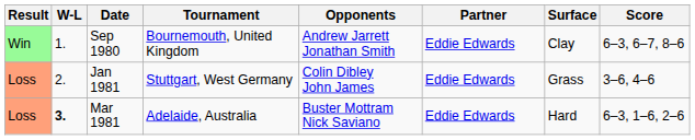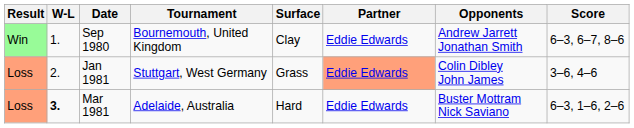 <table class="sortable wikitable">
 <tr>
 <th style="width:40px">Result</th>
 <th style="width:35px" class="unsortable">W-L</th>
 <th style="width:60px">Date</th>
 <th style="width:180px">Tournament</th>
+<th style="width:50px">Surface</th>
+<th style="width:140px">Partner</th>
 <th style="width:140px">Opponents</th>
-<th style="width:140px">Partner</th>
-<th style="width:50px">Surface</th>
 <th style="width:100px" class="unsortable">Score</th>
 </tr>
 <tr>
 <td style="background:#98fb98;">Win</td>
 <td>1.</td>
 <td>Sep 1980</td>
 <td><a href='#'>Bournemouth</a>, United Kingdom</td>
+<td>Clay</td>
+<td> <a href='#'>Eddie Edwards</a></td>
 <td> <a href='#'>Andrew Jarrett</a><br> <a href='#'>Jonathan Smith</a></td>
-<td> <a href='#'>Eddie Edwards</a></td>
-<td>Clay</td>
 <td>6–3, 6–7, 8–6</td>
 </tr>
 <tr>
 <td style="background:#ffa07a;">Loss</td>
 <td>2.</td>
 <td>Jan 1981</td>
 <td><a href='#'>Stuttgart</a>, West Germany</td>
+<td>Grass</td>
+<td style="background: lightsalmon;"> <a href='#'>Eddie Edwards</a></td>
 <td> <a href='#'>Colin Dibley</a><br> <a href='#'>John James</a></td>
-<td> <a href='#'>Eddie Edwards</a></td>
-<td>Grass</td>
 <td>3–6, 4–6</td>
 </tr>
 <tr>
 <td style="background:#ffa07a;">Loss</td>
 <td><strong>3.</strong></td>
 <td>Mar 1981</td>
 <td><a href='#'>Adelaide</a>, Australia</td>
+<td>Hard</td>
+<td> <a href='#'>Eddie Edwards</a></td>
 <td> <a href='#'>Buster Mottram</a><br> <a href='#'>Nick Saviano</a></td>
-<td> <a href='#'>Eddie Edwards</a></td>
-<td>Hard</td>
 <td>6–3, 1–6, 2–6</td>
 </tr>
 </table>
